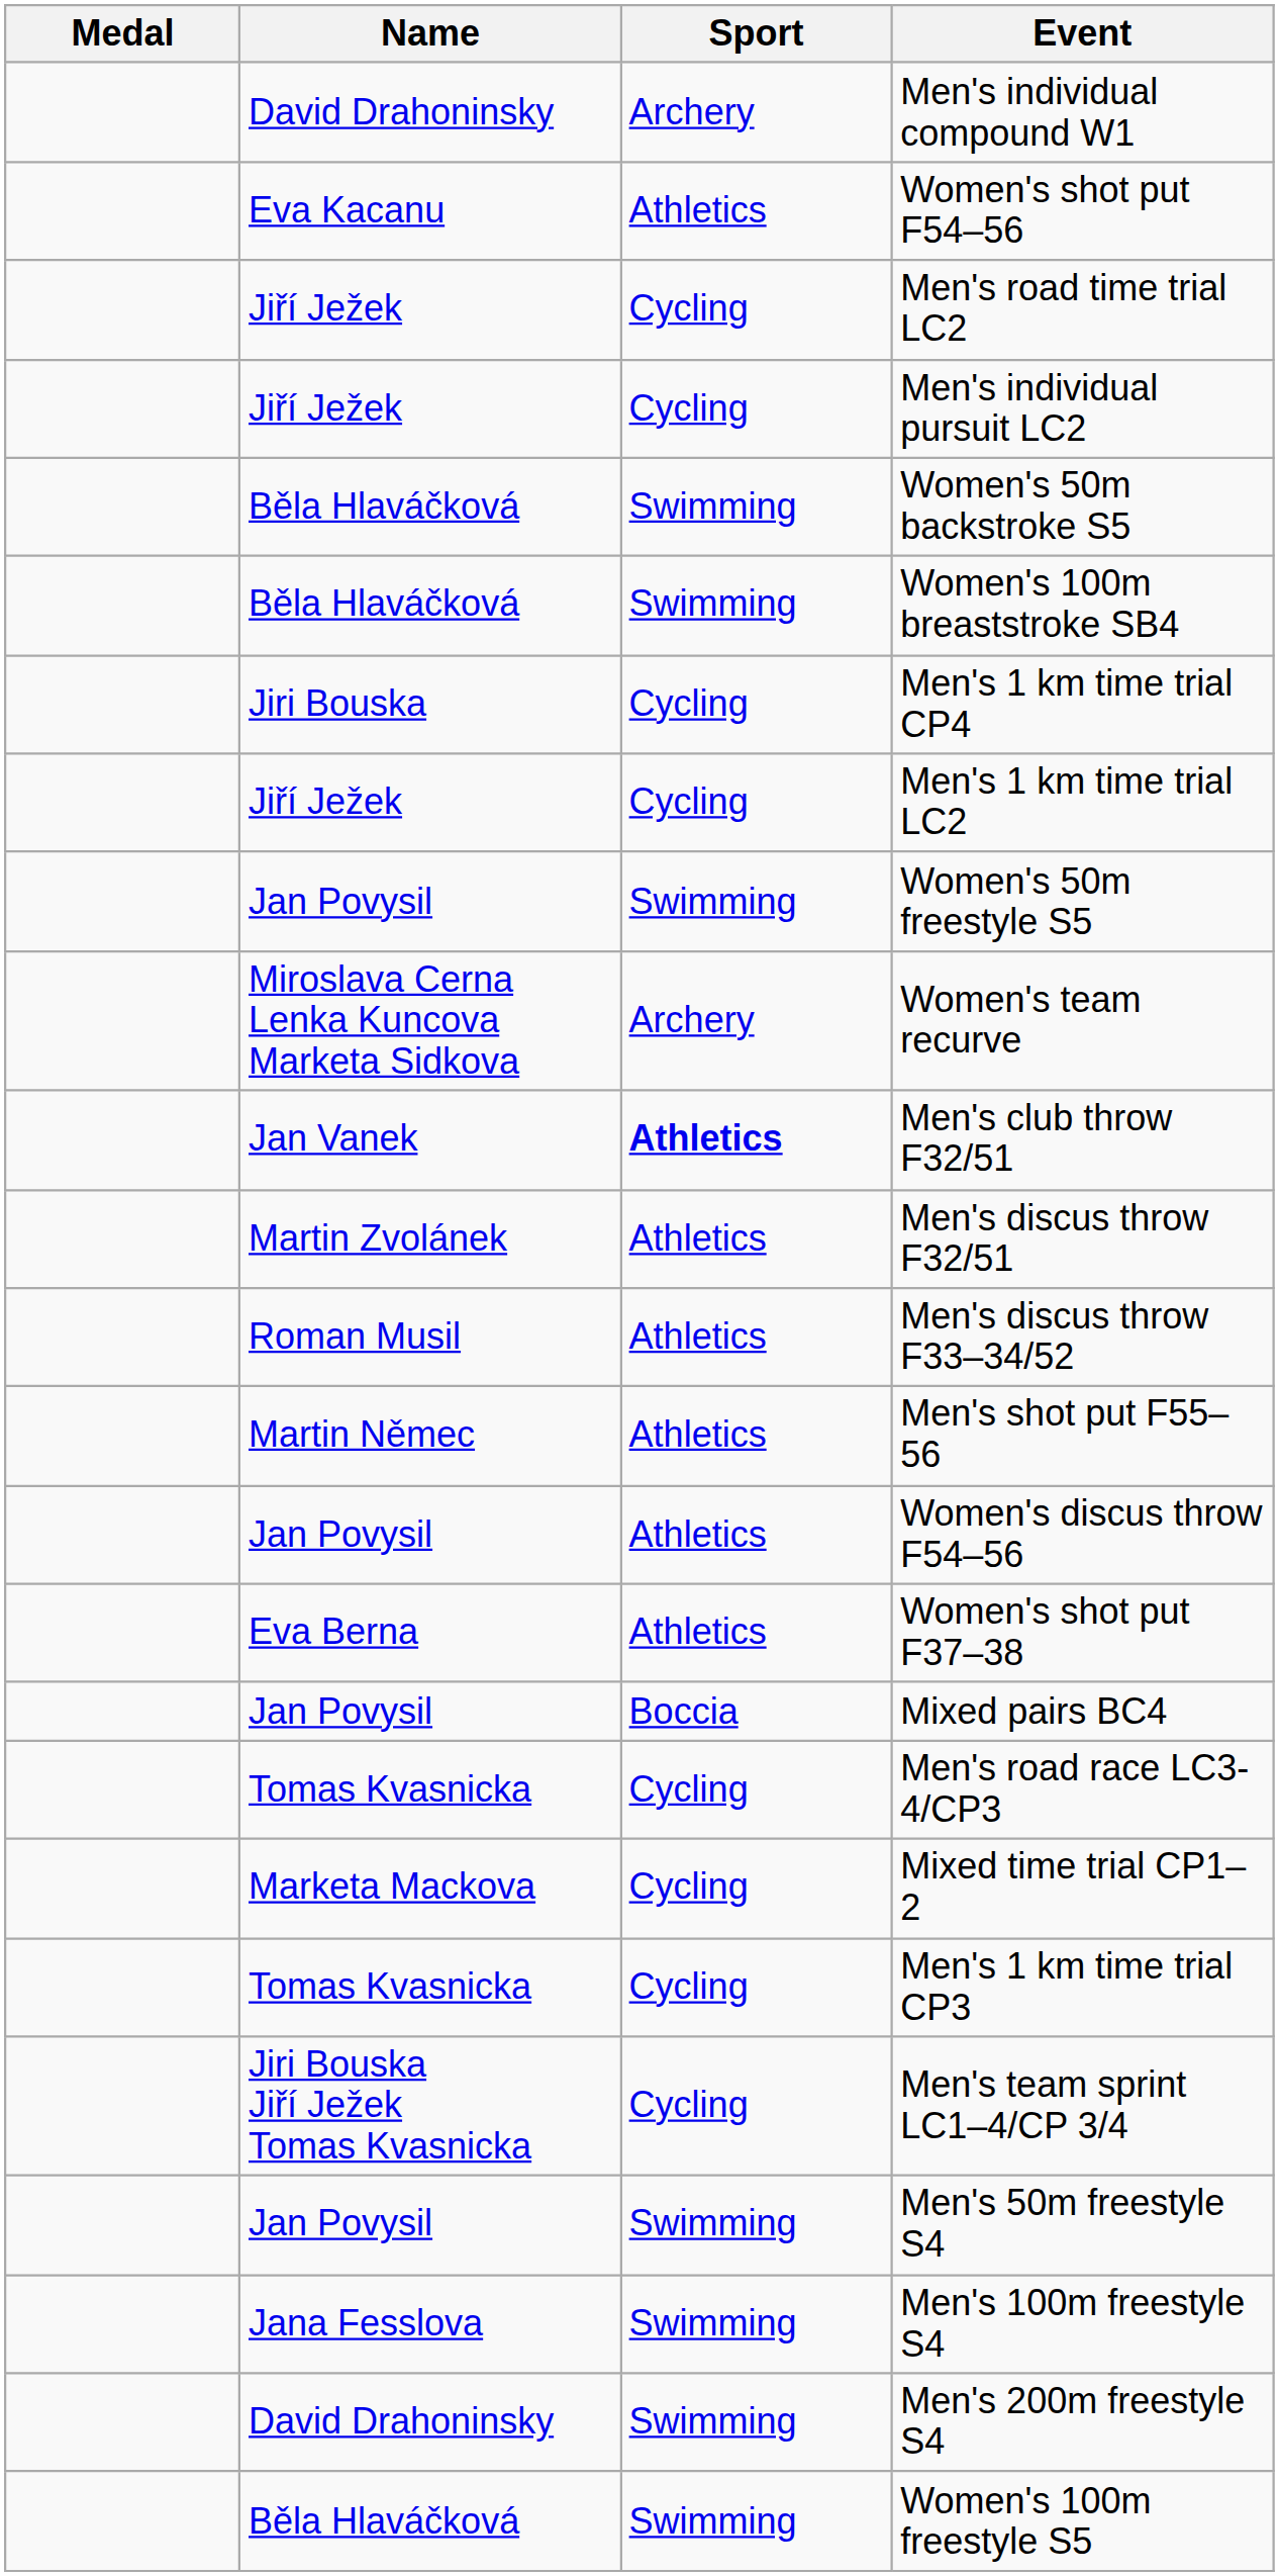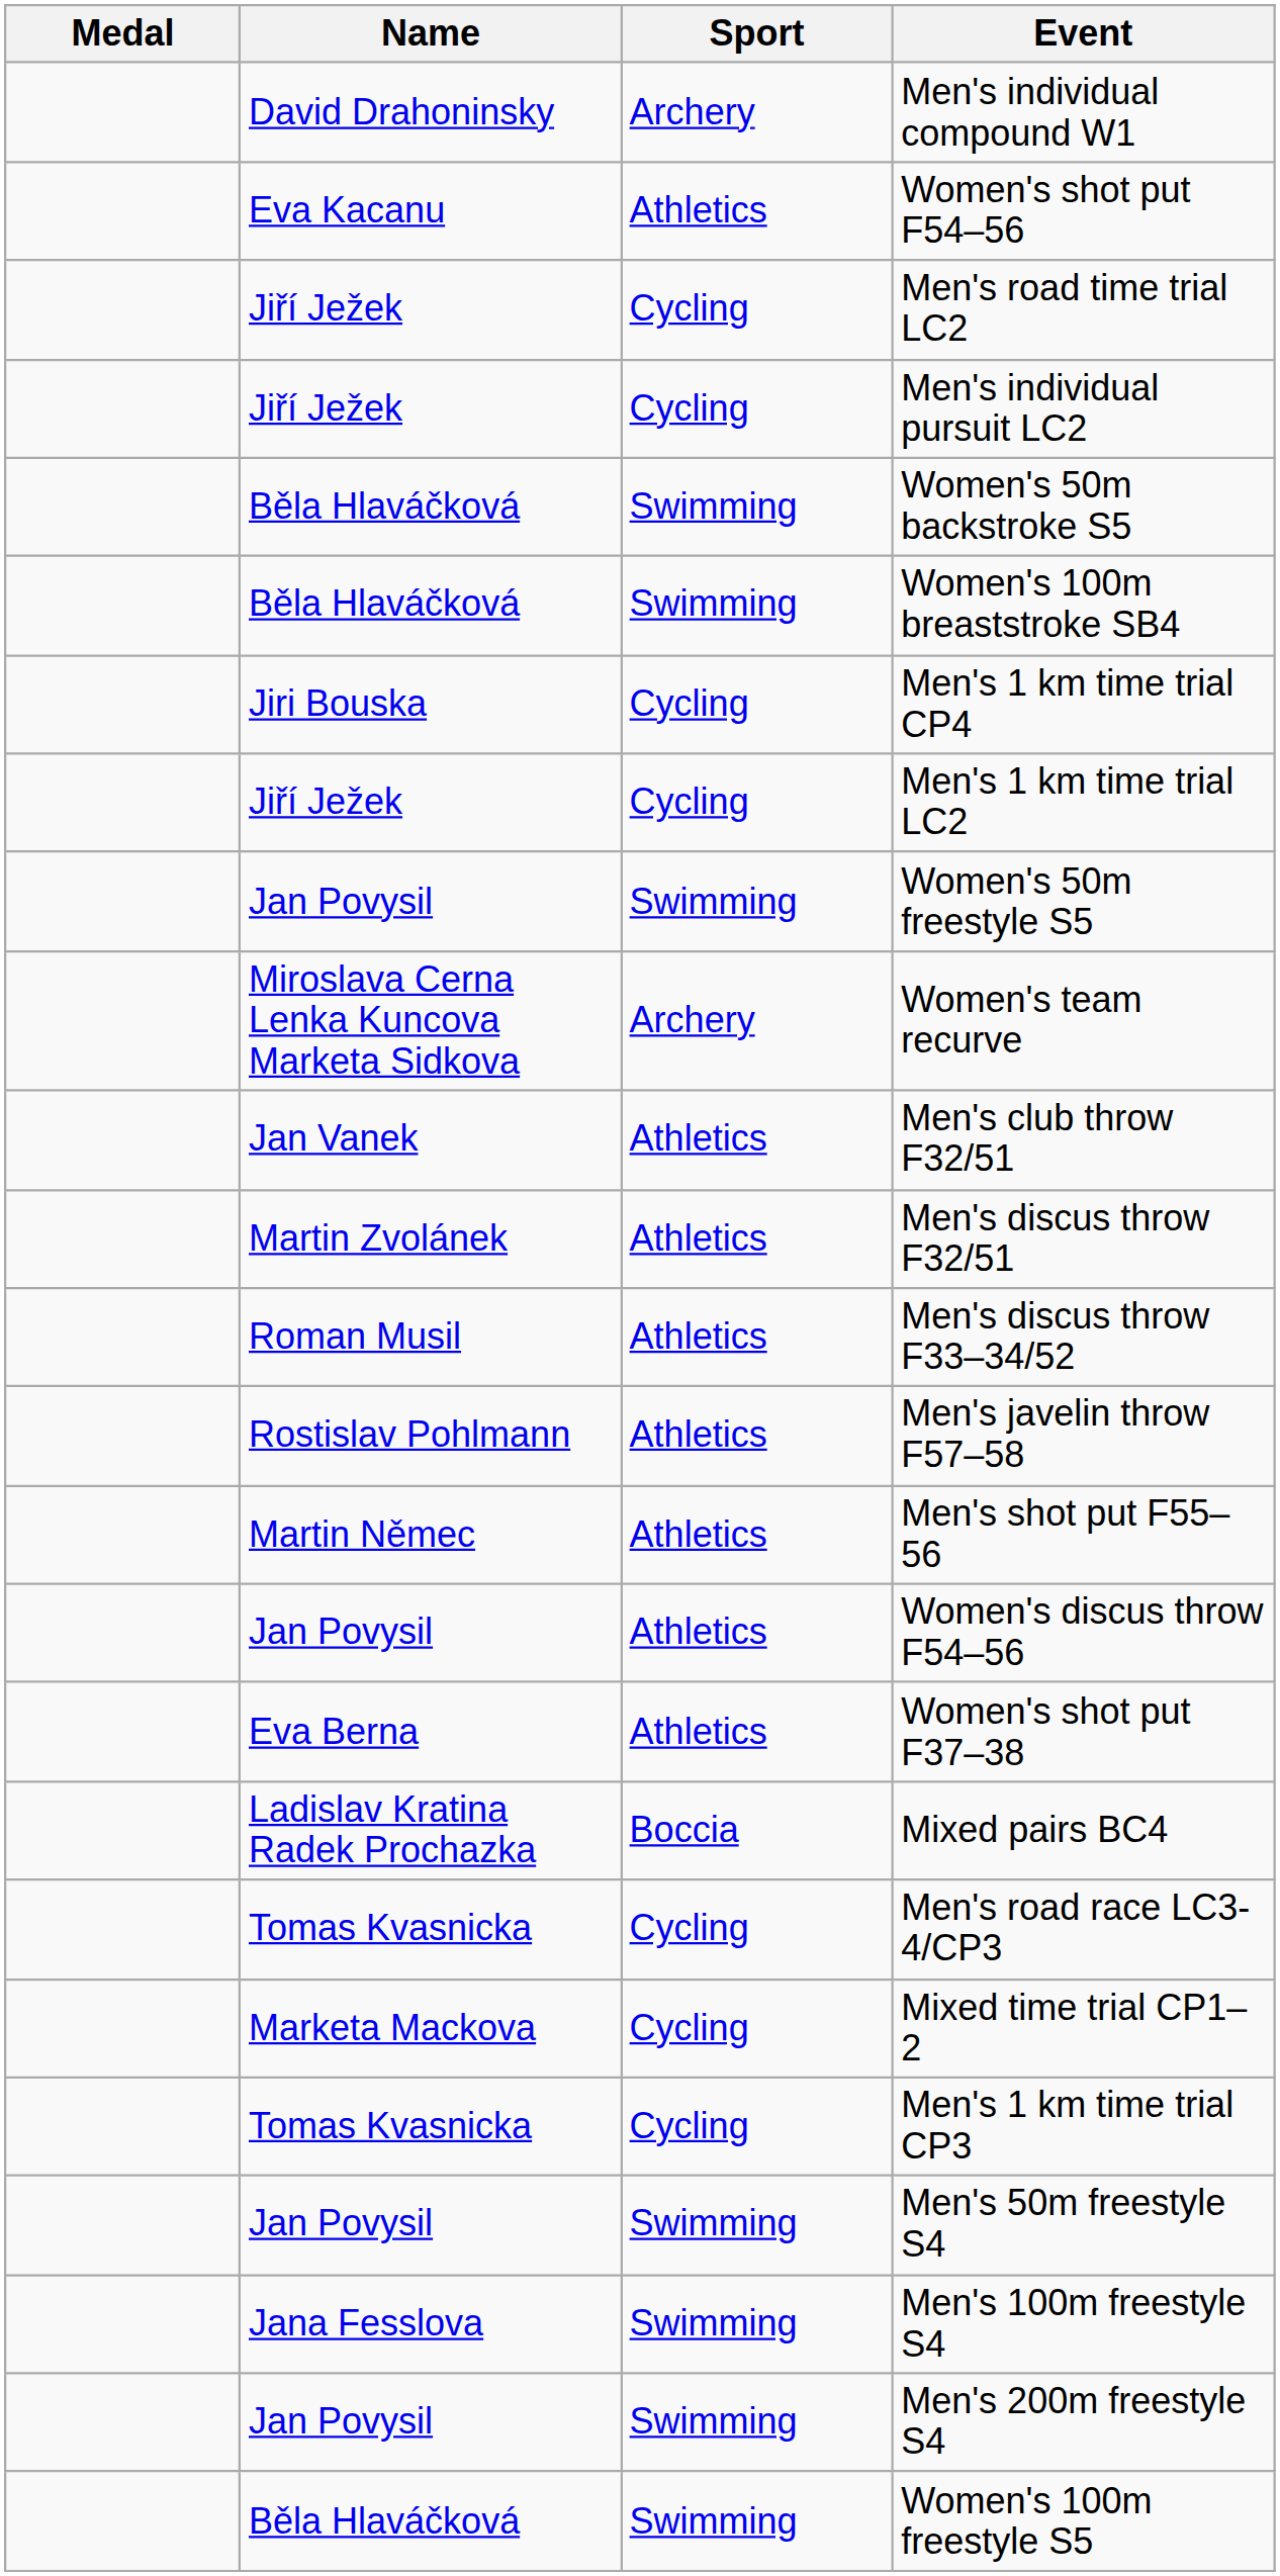 <table class="wikitable">
 <tr>
 <th style="width:6em">Medal</th>
 <th style="width:10em">Name</th>
 <th style="width:7em">Sport</th>
 <th style="width:10em">Event</th>
 </tr>
 <tr>
 <td></td>
 <td><a href='#'>David Drahoninsky</a></td>
 <td><a href='#'>Archery</a></td>
 <td>Men's individual compound W1</td>
 </tr>
 <tr>
 <td></td>
 <td><a href='#'>Eva Kacanu</a></td>
 <td><a href='#'>Athletics</a></td>
 <td>Women's shot put F54–56</td>
 </tr>
 <tr>
 <td></td>
 <td><a href='#'>Jiří Ježek</a></td>
 <td><a href='#'>Cycling</a></td>
 <td>Men's road time trial LC2</td>
 </tr>
 <tr>
 <td></td>
 <td><a href='#'>Jiří Ježek</a></td>
 <td><a href='#'>Cycling</a></td>
 <td>Men's individual pursuit LC2</td>
 </tr>
 <tr>
 <td></td>
 <td><a href='#'>Běla Hlaváčková</a></td>
 <td><a href='#'>Swimming</a></td>
 <td>Women's 50m backstroke S5</td>
 </tr>
 <tr>
 <td></td>
 <td><a href='#'>Běla Hlaváčková</a></td>
 <td><a href='#'>Swimming</a></td>
 <td>Women's 100m breaststroke SB4</td>
 </tr>
 <tr>
 <td></td>
 <td><a href='#'>Jiri Bouska</a></td>
 <td><a href='#'>Cycling</a></td>
 <td>Men's 1 km time trial CP4</td>
 </tr>
 <tr>
 <td></td>
 <td><a href='#'>Jiří Ježek</a></td>
 <td><a href='#'>Cycling</a></td>
 <td>Men's 1 km time trial LC2</td>
 </tr>
 <tr>
 <td></td>
 <td><a href='#'>Jan Povysil</a></td>
 <td><a href='#'>Swimming</a></td>
 <td>Women's 50m freestyle S5</td>
 </tr>
 <tr>
 <td></td>
 <td><a href='#'>Miroslava Cerna</a><br> <a href='#'>Lenka Kuncova</a><br> <a href='#'>Marketa Sidkova</a></td>
 <td><a href='#'>Archery</a></td>
 <td>Women's team recurve</td>
 </tr>
 <tr>
 <td></td>
 <td><a href='#'>Jan Vanek</a></td>
-<td><strong><a href='#'>Athletics</a></strong></td>
+<td><a href='#'>Athletics</a></td>
 <td>Men's club throw F32/51</td>
 </tr>
 <tr>
 <td></td>
 <td><a href='#'>Martin Zvolánek</a></td>
 <td><a href='#'>Athletics</a></td>
 <td>Men's discus throw F32/51</td>
 </tr>
 <tr>
 <td></td>
 <td><a href='#'>Roman Musil</a></td>
 <td><a href='#'>Athletics</a></td>
 <td>Men's discus throw F33–34/52</td>
+</tr>
+<tr>
+<td></td>
+<td><a href='#'>Rostislav Pohlmann</a></td>
+<td><a href='#'>Athletics</a></td>
+<td>Men's javelin throw F57–58</td>
 </tr>
 <tr>
 <td></td>
 <td><a href='#'>Martin Němec</a></td>
 <td><a href='#'>Athletics</a></td>
 <td>Men's shot put F55–56</td>
 </tr>
 <tr>
 <td></td>
 <td><a href='#'>Jan Povysil</a></td>
 <td><a href='#'>Athletics</a></td>
 <td>Women's discus throw F54–56</td>
 </tr>
 <tr>
 <td></td>
 <td><a href='#'>Eva Berna</a></td>
 <td><a href='#'>Athletics</a></td>
 <td>Women's shot put F37–38</td>
 </tr>
 <tr>
 <td></td>
-<td><a href='#'>Jan Povysil</a></td>
+<td><a href='#'>Ladislav Kratina</a><br> <a href='#'>Radek Prochazka</a></td>
 <td><a href='#'>Boccia</a></td>
 <td>Mixed pairs BC4</td>
 </tr>
 <tr>
 <td></td>
 <td><a href='#'>Tomas Kvasnicka</a></td>
 <td><a href='#'>Cycling</a></td>
 <td>Men's road race LC3-4/CP3</td>
 </tr>
 <tr>
 <td></td>
 <td><a href='#'>Marketa Mackova</a></td>
 <td><a href='#'>Cycling</a></td>
 <td>Mixed time trial CP1–2</td>
 </tr>
 <tr>
 <td></td>
 <td><a href='#'>Tomas Kvasnicka</a></td>
 <td><a href='#'>Cycling</a></td>
 <td>Men's 1 km time trial CP3</td>
 </tr>
 <tr>
 <td></td>
-<td><a href='#'>Jiri Bouska</a><br> <a href='#'>Jiří Ježek</a><br> <a href='#'>Tomas Kvasnicka</a></td>
-<td><a href='#'>Cycling</a></td>
-<td>Men's team sprint LC1–4/CP 3/4</td>
-</tr>
-<tr>
-<td></td>
 <td><a href='#'>Jan Povysil</a></td>
 <td><a href='#'>Swimming</a></td>
 <td>Men's 50m freestyle S4</td>
 </tr>
 <tr>
 <td></td>
 <td><a href='#'>Jana Fesslova</a></td>
 <td><a href='#'>Swimming</a></td>
 <td>Men's 100m freestyle S4</td>
 </tr>
 <tr>
 <td></td>
-<td><a href='#'>David Drahoninsky</a></td>
+<td><a href='#'>Jan Povysil</a></td>
 <td><a href='#'>Swimming</a></td>
 <td>Men's 200m freestyle S4</td>
 </tr>
 <tr>
 <td></td>
 <td><a href='#'>Běla Hlaváčková</a></td>
 <td><a href='#'>Swimming</a></td>
 <td>Women's 100m freestyle S5</td>
 </tr>
 </table>
